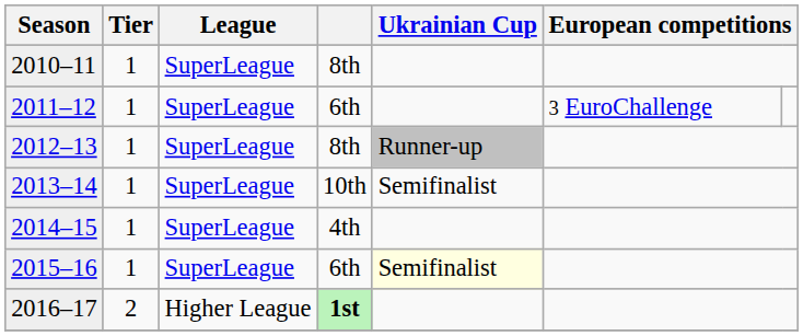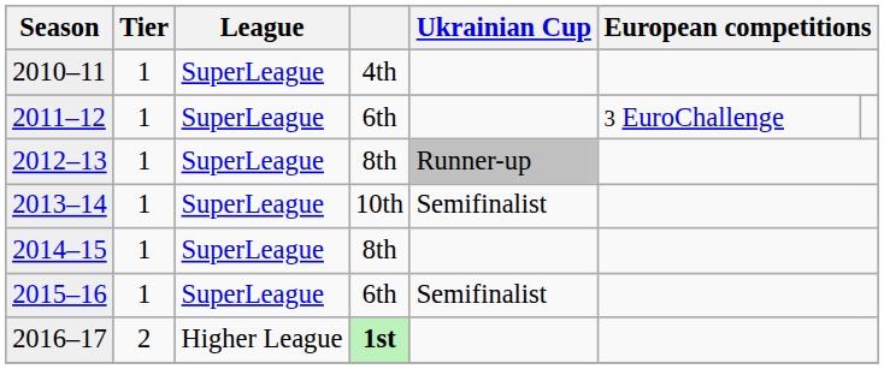 <table class="wikitable" style="font-size:85%">
 <tr bgcolor=>
 <th>Season</th>
 <th>Tier</th>
 <th>League</th>
 <th></th>
 <th><a href='#'>Ukrainian Cup</a></th>
 <th colspan=2>European competitions</th>
 </tr>
 <tr>
 <td style="background:#efefef;">2010–11</td>
 <td align="center">1</td>
 <td><a href='#'>SuperLeague</a></td>
-<td style="background: " align="center">8th</td>
+<td style="background: " align="center">4th</td>
 <td></td>
 <td colspan=2></td>
 </tr>
 <tr>
 <td style="background:#efefef;"><a href='#'>2011–12</a></td>
 <td align="center">1</td>
 <td><a href='#'>SuperLeague</a></td>
 <td style="background: " align="center">6th</td>
 <td></td>
 <td><small>3</small> <a href='#'>EuroChallenge</a></td>
 <td></td>
 </tr>
 <tr>
 <td style="background:#efefef;"><a href='#'>2012–13</a></td>
 <td align="center">1</td>
 <td><a href='#'>SuperLeague</a></td>
 <td style="background: " align="center">8th</td>
 <td style="background:silver">Runner-up</td>
 <td colspan=2></td>
 </tr>
 <tr>
 <td style="background:#efefef;"><a href='#'>2013–14</a></td>
 <td align="center">1</td>
 <td><a href='#'>SuperLeague</a></td>
 <td style="background: " align="center">10th</td>
 <td>Semifinalist</td>
 <td colspan=2></td>
 </tr>
 <tr>
 <td style="background:#efefef;"><a href='#'>2014–15</a></td>
 <td align="center">1</td>
 <td><a href='#'>SuperLeague</a></td>
-<td style="background: " align="center">4th</td>
+<td style="background: " align="center">8th</td>
 <td></td>
 <td colspan=2></td>
 </tr>
 <tr>
 <td style="background:#efefef;"><a href='#'>2015–16</a></td>
 <td align="center">1</td>
 <td><a href='#'>SuperLeague</a></td>
 <td style="background: " align="center">6th</td>
-<td style="background: lightyellow;">Semifinalist</td>
+<td>Semifinalist</td>
 <td colspan=2></td>
 </tr>
 <tr>
 <td style="background:#efefef;">2016–17</td>
 <td align="center">2</td>
 <td>Higher League</td>
 <td bgcolor=#BBF3BB align="center"><strong>1st</strong></td>
 <td></td>
 <td colspan=2></td>
 </tr>
 <tr>
 </tr>
 </table>
